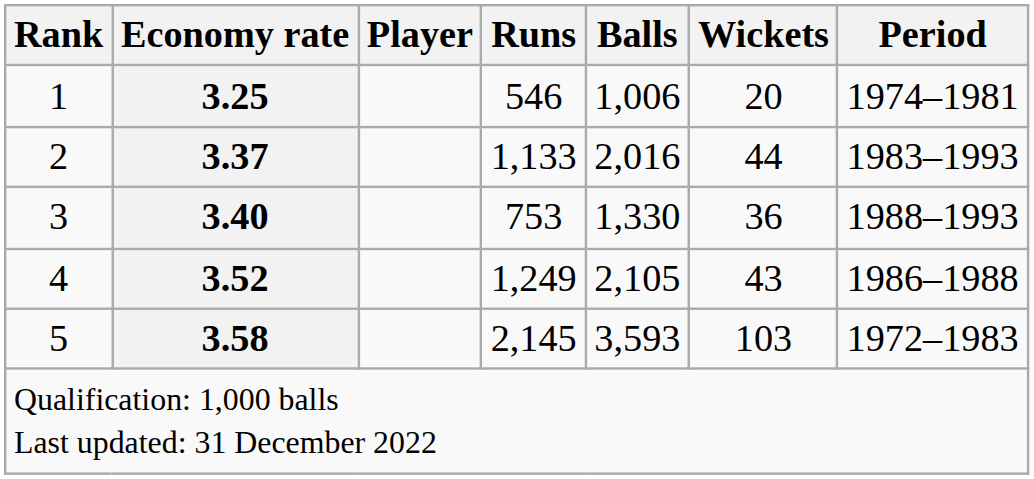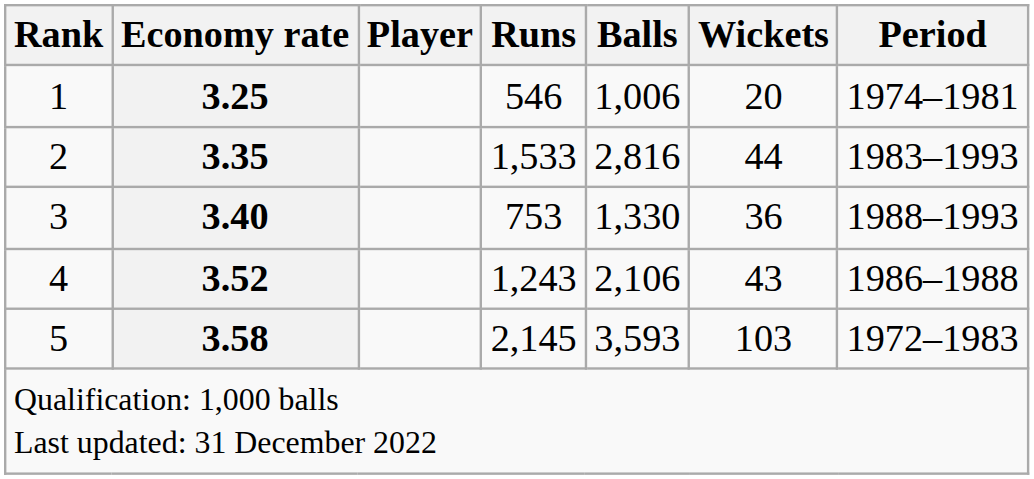 <table class="wikitable plainrowheaders sortable">
 <tr>
 <th scope=col>Rank</th>
 <th scope=col>Economy rate</th>
 <th scope=col>Player</th>
 <th scope=col>Runs</th>
 <th scope=col>Balls</th>
 <th scope=col>Wickets</th>
 <th scope=col>Period</th>
 </tr>
 <tr>
 <td align=center>1</td>
 <th scope=row style=text-align:center;>3.25</th>
 <td></td>
 <td align=center>546</td>
 <td align=center>1,006</td>
 <td align=center>20</td>
 <td>1974–1981</td>
 </tr>
 <tr>
 <td align=center>2</td>
-<th scope=row style=text-align:center;>3.37</th>
+<th scope=row style=text-align:center;>3.35</th>
 <td></td>
-<td align=center>1,133</td>
-<td align=center>2,016</td>
+<td align=center>1,533</td>
+<td align=center>2,816</td>
 <td align=center>44</td>
 <td>1983–1993</td>
 </tr>
 <tr>
 <td align=center>3</td>
 <th scope=row style=text-align:center;>3.40</th>
 <td></td>
 <td align=center>753</td>
 <td align=center>1,330</td>
 <td align=center>36</td>
 <td>1988–1993</td>
 </tr>
 <tr>
 <td align=center>4</td>
 <th scope=row style=text-align:center;>3.52</th>
 <td></td>
-<td align=center>1,249</td>
-<td align=center>2,105</td>
+<td align=center>1,243</td>
+<td align=center>2,106</td>
 <td align=center>43</td>
 <td>1986–1988</td>
 </tr>
 <tr>
 <td align=center>5</td>
 <th scope=row style=text-align:center;>3.58</th>
 <td></td>
 <td align=center>2,145</td>
 <td align=center>3,593</td>
 <td align=center>103</td>
 <td>1972–1983</td>
 </tr>
 <tr class=sortbottom>
 <td colspan=7><small>Qualification: 1,000 balls<br>Last updated: 31 December 2022</small></td>
 </tr>
 </table>
